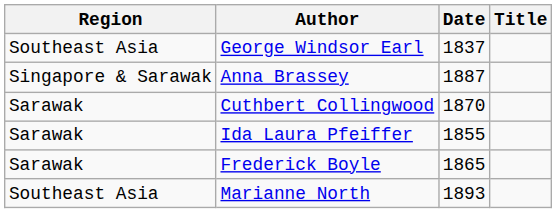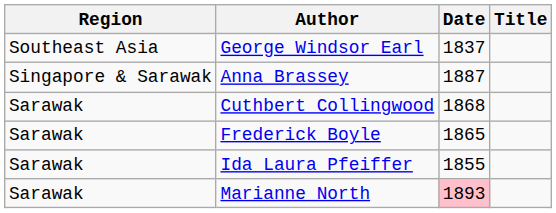 <table class="wikitable sortable">
 <tr>
 <th>Region</th>
 <th>Author</th>
 <th>Date</th>
 <th>Title</th>
 </tr>
 <tr>
 <td>Southeast Asia</td>
 <td><a href='#'>George Windsor Earl</a></td>
 <td>1837</td>
 <td></td>
 </tr>
 <tr>
 <td>Singapore & Sarawak</td>
 <td><a href='#'>Anna Brassey</a></td>
 <td>1887</td>
 <td></td>
 </tr>
 <tr>
 <td>Sarawak</td>
 <td><a href='#'>Cuthbert Collingwood</a></td>
-<td>1870</td>
+<td>1868</td>
+<td></td>
+</tr>
+<tr>
+<td>Sarawak</td>
+<td><a href='#'>Frederick Boyle</a></td>
+<td>1865</td>
 <td></td>
 </tr>
 <tr>
 <td>Sarawak</td>
 <td><a href='#'>Ida Laura Pfeiffer</a></td>
 <td>1855</td>
 <td></td>
 </tr>
 <tr>
 <td>Sarawak</td>
-<td><a href='#'>Frederick Boyle</a></td>
-<td>1865</td>
-<td></td>
-</tr>
-<tr>
-<td>Southeast Asia</td>
 <td><a href='#'>Marianne North</a></td>
-<td>1893</td>
+<td style="background: pink;">1893</td>
 <td></td>
 </tr>
 </table>
